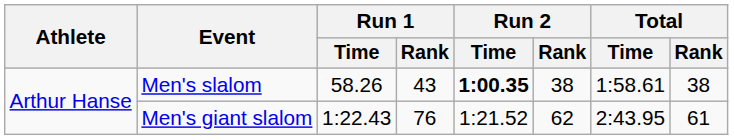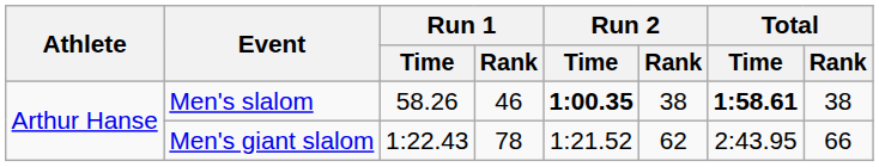 <table class="wikitable" style="font-size:90%">
 <tr>
 <th rowspan=2>Athlete</th>
 <th rowspan=2>Event</th>
 <th colspan=2>Run 1</th>
 <th colspan=2>Run 2</th>
 <th colspan=2>Total</th>
 </tr>
 <tr style="font-size:95%">
 <th>Time</th>
 <th>Rank</th>
 <th>Time</th>
 <th>Rank</th>
 <th>Time</th>
 <th>Rank</th>
 </tr>
 <tr align=center>
 <td align=left rowspan=2><a href='#'>Arthur Hanse</a></td>
 <td align=left><a href='#'>Men's slalom</a></td>
 <td>58.26</td>
-<td>43</td>
+<td>46</td>
 <td><strong>1:00.35</strong></td>
 <td>38</td>
-<td>1:58.61</td>
+<td><strong>1:58.61</strong></td>
 <td>38</td>
 </tr>
 <tr align=center>
 <td align=left><a href='#'>Men's giant slalom</a></td>
 <td>1:22.43</td>
-<td>76</td>
+<td>78</td>
 <td>1:21.52</td>
 <td>62</td>
 <td>2:43.95</td>
-<td>61</td>
+<td>66</td>
 </tr>
 </table>
